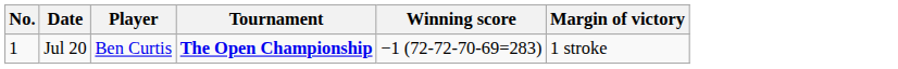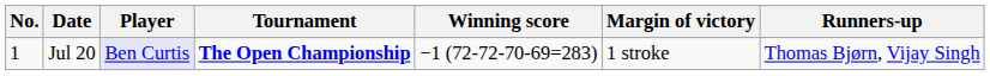 <table class="wikitable" style="font-size:95%;">
 <tr>
 <th>No.</th>
 <th>Date</th>
 <th>Player</th>
 <th>Tournament</th>
 <th>Winning score</th>
 <th>Margin of victory</th>
+<th>Runners-up</th>
 </tr>
 <tr>
 <td>1</td>
 <td>Jul 20</td>
-<td> <a href='#'>Ben Curtis</a></td>
+<td style="background: lavender;"> <a href='#'>Ben Curtis</a></td>
 <td><strong><a href='#'>The Open Championship</a></strong></td>
 <td>−1 (72-72-70-69=283)</td>
 <td>1 stroke</td>
+<td> <a href='#'>Thomas Bjørn</a>,  <a href='#'>Vijay Singh</a></td>
 </tr>
 </table>
